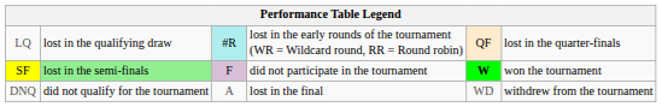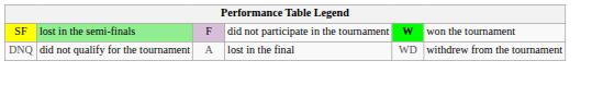 <table class="wikitable" style="font-size:78%;">
 <tr>
 <th colspan="6">Performance Table Legend</th>
-</tr>
-<tr>
-<td style="color:#555555; text-align:center; width:30px;">LQ</td>
-<td>lost in the qualifying draw</td>
-<td style="text-align:center; background:#afeeee;">#R</td>
-<td>lost in the early rounds of the tournament<br>(WR = Wildcard round, RR = Round robin)</td>
-<td style="text-align:center; background:#ffebcd;">QF</td>
-<td>lost in the quarter-finals</td>
 </tr>
 <tr>
 <td style="text-align:center; background:yellow;">SF</td>
 <td style="background: lightgreen;">lost in the semi-finals</td>
 <td style="text-align:center; background:thistle;">F</td>
 <td>did not participate in the tournament</td>
 <td style="text-align:center; background:#0f0;"><strong>W</strong></td>
 <td>won the tournament</td>
 </tr>
 <tr>
 <td style="color:#555555; text-align:center; width:30px;">DNQ</td>
 <td>did not qualify for the tournament</td>
 <td style="color:#555555; text-align:center; width:30px;">A</td>
 <td>lost in the final</td>
 <td style="color:#555555; text-align:center; width:30px;">WD</td>
 <td>withdrew from the tournament</td>
 </tr>
 </table>
